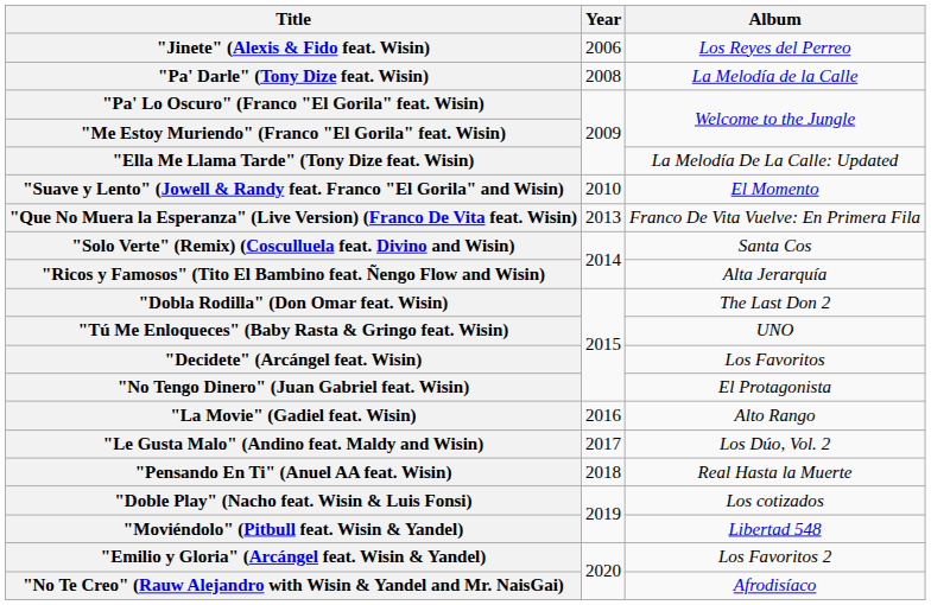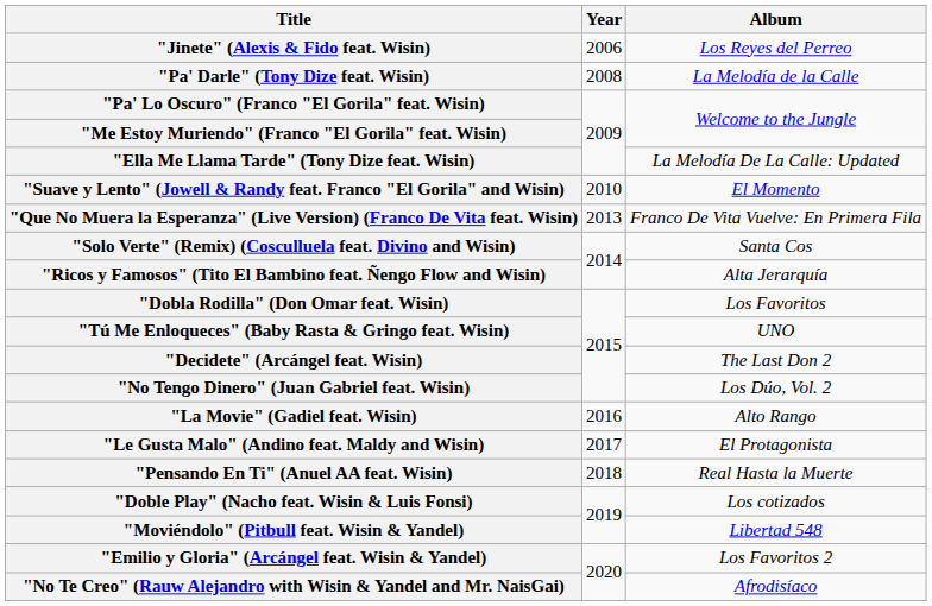 <table class="wikitable plainrowheaders" style="text-align:center;">
 <tr>
 <th scope="col">Title</th>
 <th scope="col">Year</th>
 <th scope="col">Album</th>
 </tr>
 <tr>
 <th scope="row">"Jinete" <span>(<a href='#'>Alexis & Fido</a> feat. Wisin)</span></th>
 <td rowspan=1>2006</td>
 <td rowspan=1><em><a href='#'>Los Reyes del Perreo</a></em></td>
 </tr>
 <tr>
 <th scope="row">"Pa' Darle" <span>(<a href='#'>Tony Dize</a> feat. Wisin)</span></th>
 <td rowspan=1>2008</td>
 <td rowspan=1><em><a href='#'>La Melodía de la Calle</a></em></td>
 </tr>
 <tr>
 <th scope="row">"Pa' Lo Oscuro" <span>(Franco "El Gorila" feat. Wisin)</span></th>
 <td rowspan=3>2009</td>
 <td rowspan=2><em><a href='#'>Welcome to the Jungle</a></em></td>
 </tr>
 <tr>
 <th scope="row">"Me Estoy Muriendo" <span>(Franco "El Gorila" feat. Wisin)</span></th>
 </tr>
 <tr>
 <th scope="row">"Ella Me Llama Tarde" <span>(Tony Dize feat. Wisin)</span></th>
 <td rowspan=1><em>La Melodía De La Calle: Updated</em></td>
 </tr>
 <tr>
 <th scope="row">"Suave y Lento" <span>(<a href='#'>Jowell & Randy</a> feat. Franco "El Gorila" and Wisin)</span></th>
 <td rowspan=1>2010</td>
 <td rowspan=1><em><a href='#'>El Momento</a></em></td>
 </tr>
 <tr>
 <th scope="row">"Que No Muera la Esperanza" (Live Version) <span>(<a href='#'>Franco De Vita</a> feat. Wisin)</span></th>
 <td rowspan=1>2013</td>
 <td rowspan=1><em>Franco De Vita Vuelve: En Primera Fila</em></td>
 </tr>
 <tr>
 <th scope="row">"Solo Verte" (Remix) <span>(<a href='#'>Cosculluela</a> feat. <a href='#'>Divino</a> and Wisin)</span></th>
 <td rowspan=2>2014</td>
 <td rowspan=1><em>Santa Cos</em></td>
 </tr>
 <tr>
 <th scope="row">"Ricos y Famosos" <span>(Tito El Bambino feat. Ñengo Flow and Wisin)</span></th>
 <td rowspan=1><em>Alta Jerarquía</em></td>
 </tr>
 <tr>
 <th scope="row">"Dobla Rodilla" <span>(Don Omar feat. Wisin)</span></th>
 <td rowspan=4>2015</td>
-<td rowspan=1><em>The Last Don 2</em></td>
+<td rowspan=1><em>Los Favoritos</em></td>
 </tr>
 <tr>
 <th scope="row">"Tú Me Enloqueces" <span>(Baby Rasta & Gringo feat. Wisin)</span></th>
 <td rowspan=1><em>UNO</em></td>
 </tr>
 <tr>
 <th scope="row">"Decidete" <span>(Arcángel feat. Wisin)</span></th>
-<td rowspan=1><em>Los Favoritos</em></td>
+<td rowspan=1><em>The Last Don 2</em></td>
 </tr>
 <tr>
 <th scope="row">"No Tengo Dinero" <span>(Juan Gabriel feat. Wisin)</span></th>
-<td rowspan=1><em>El Protagonista</em></td>
+<td rowspan=1><em>Los Dúo, Vol. 2</em></td>
 </tr>
 <tr>
 <th scope="row">"La Movie" <span>(Gadiel feat. Wisin)</span></th>
 <td rowspan=1>2016</td>
 <td rowspan=1><em>Alto Rango</em></td>
 </tr>
 <tr>
 <th scope="row">"Le Gusta Malo" <span>(Andino feat. Maldy and Wisin)</span></th>
 <td rowspan=1>2017</td>
-<td rowspan=1><em>Los Dúo, Vol. 2</em></td>
+<td rowspan=1><em>El Protagonista</em></td>
 </tr>
 <tr>
 <th scope="row">"Pensando En Ti" <span>(Anuel AA feat. Wisin)</span></th>
 <td rowspan=1>2018</td>
 <td rowspan=1><em>Real Hasta la Muerte</em></td>
 </tr>
 <tr>
 <th scope="row">"Doble Play" <span>(Nacho feat. Wisin & Luis Fonsi)</span></th>
 <td rowspan=2>2019</td>
 <td rowspan=1><em>Los cotizados</em></td>
 </tr>
 <tr>
 <th scope="row">"Moviéndolo" <span>(<a href='#'>Pitbull</a> feat. Wisin & Yandel)</span></th>
 <td rowspan=1><em><a href='#'>Libertad 548</a></em></td>
 </tr>
 <tr>
 <th scope="row">"Emilio y Gloria" <span>(<a href='#'>Arcángel</a> feat. Wisin & Yandel)</span></th>
 <td rowspan=2>2020</td>
 <td rowspan=1><em>Los Favoritos 2</em></td>
 </tr>
 <tr>
 <th scope="row">"No Te Creo" <span>(<a href='#'>Rauw Alejandro</a> with Wisin & Yandel and Mr. NaisGai)</span></th>
 <td rowspan=1><em><a href='#'>Afrodisíaco</a></em></td>
 </tr>
 </table>
